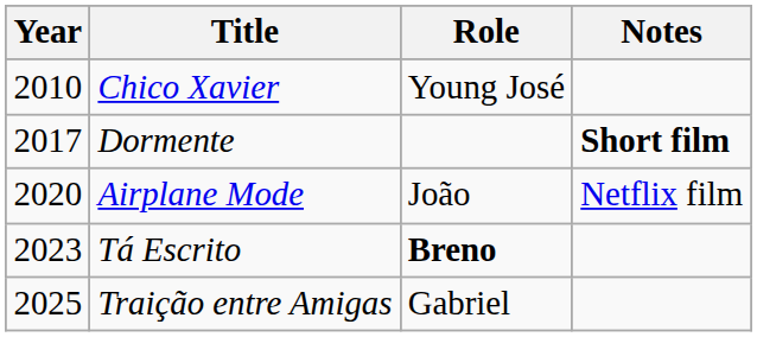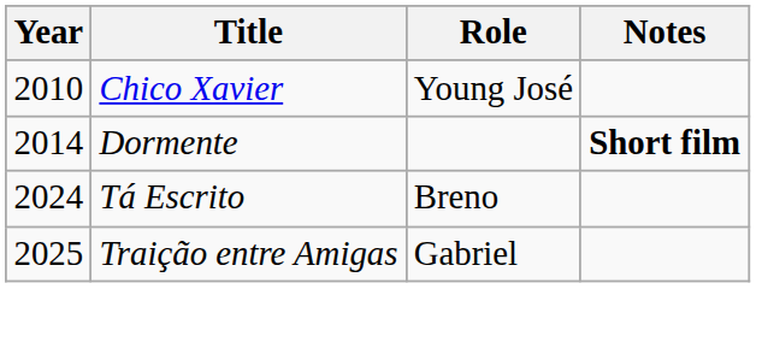 <table class="wikitable">
 <tr>
 <th>Year</th>
 <th>Title</th>
 <th>Role</th>
 <th>Notes</th>
 </tr>
 <tr>
 <td>2010</td>
 <td><em><a href='#'>Chico Xavier</a></em></td>
 <td>Young José</td>
 <td></td>
 </tr>
 <tr>
-<td>2017</td>
+<td>2014</td>
 <td><em>Dormente</em></td>
 <td></td>
 <td><strong>Short film</strong></td>
 </tr>
 <tr>
-<td>2020</td>
-<td><em><a href='#'>Airplane Mode</a></em></td>
-<td>João</td>
-<td><a href='#'>Netflix</a> film</td>
-</tr>
-<tr>
-<td>2023</td>
+<td>2024</td>
 <td><em>Tá Escrito</em></td>
-<td><strong>Breno</strong></td>
+<td>Breno</td>
 <td></td>
 </tr>
 <tr>
 <td>2025</td>
 <td><em>Traição entre Amigas</em></td>
 <td>Gabriel</td>
 <td></td>
 </tr>
 </table>
